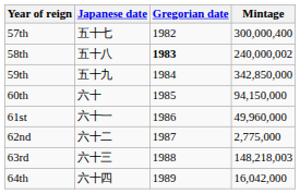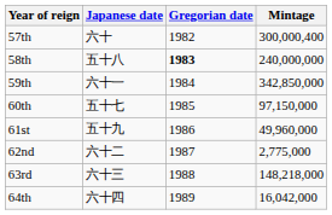 <table class="wikitable sortable">
 <tr>
 <th>Year of reign</th>
 <th class="unsortable"><a href='#'>Japanese date</a></th>
 <th><a href='#'>Gregorian date</a></th>
 <th>Mintage</th>
 </tr>
 <tr>
 <td>57th</td>
-<td>五十七</td>
+<td>六十</td>
 <td>1982</td>
 <td>300,000,400</td>
 </tr>
 <tr>
 <td>58th</td>
 <td>五十八</td>
 <td><strong>1983</strong></td>
-<td>240,000,002</td>
+<td>240,000,000</td>
 </tr>
 <tr>
 <td>59th</td>
-<td>五十九</td>
+<td>六十一</td>
 <td>1984</td>
 <td>342,850,000</td>
 </tr>
 <tr>
 <td>60th</td>
-<td>六十</td>
+<td>五十七</td>
 <td>1985</td>
-<td>94,150,000</td>
+<td>97,150,000</td>
 </tr>
 <tr>
 <td>61st</td>
-<td>六十一</td>
+<td>五十九</td>
 <td>1986</td>
 <td>49,960,000</td>
 </tr>
 <tr>
 <td>62nd</td>
 <td>六十二</td>
 <td>1987</td>
 <td>2,775,000</td>
 </tr>
 <tr>
 <td>63rd</td>
 <td>六十三</td>
 <td>1988</td>
-<td>148,218,003</td>
+<td>148,218,000</td>
 </tr>
 <tr>
 <td>64th</td>
 <td>六十四</td>
 <td>1989</td>
 <td>16,042,000</td>
 </tr>
 </table>
